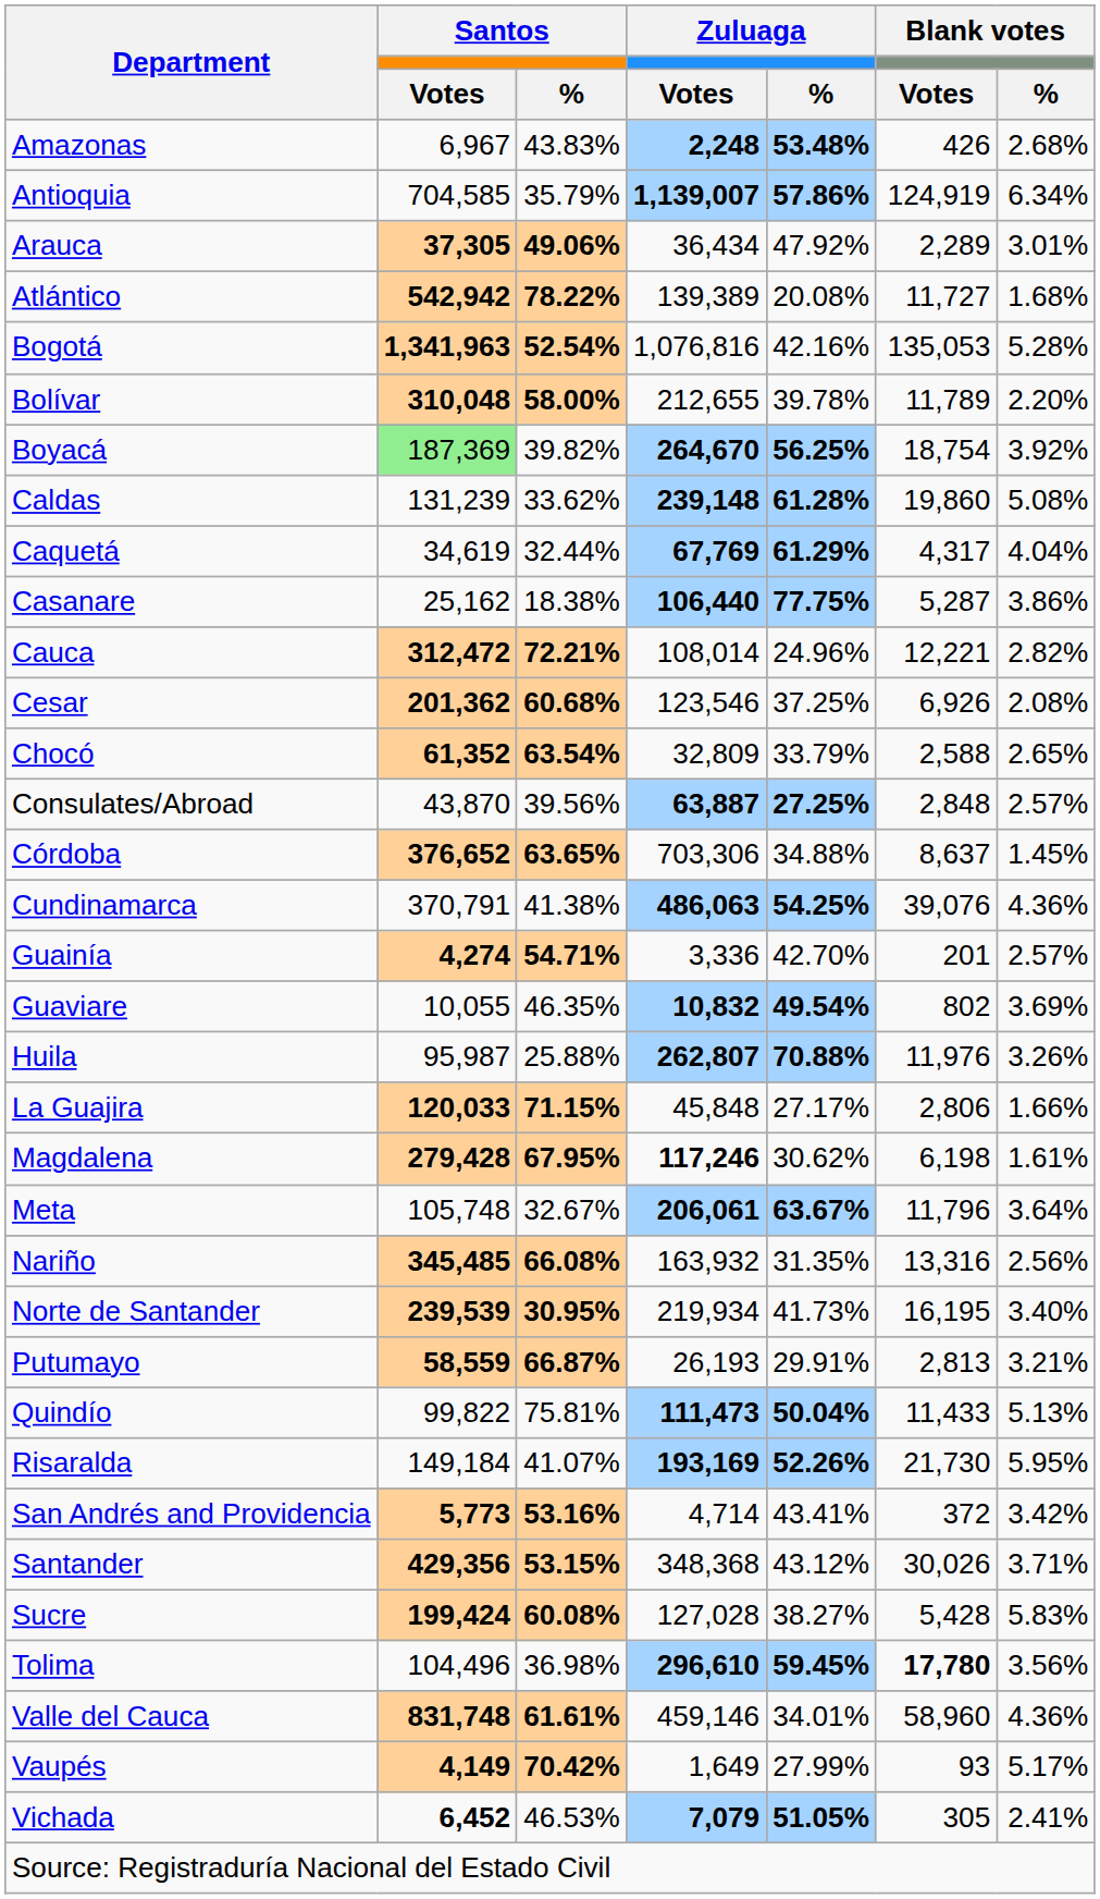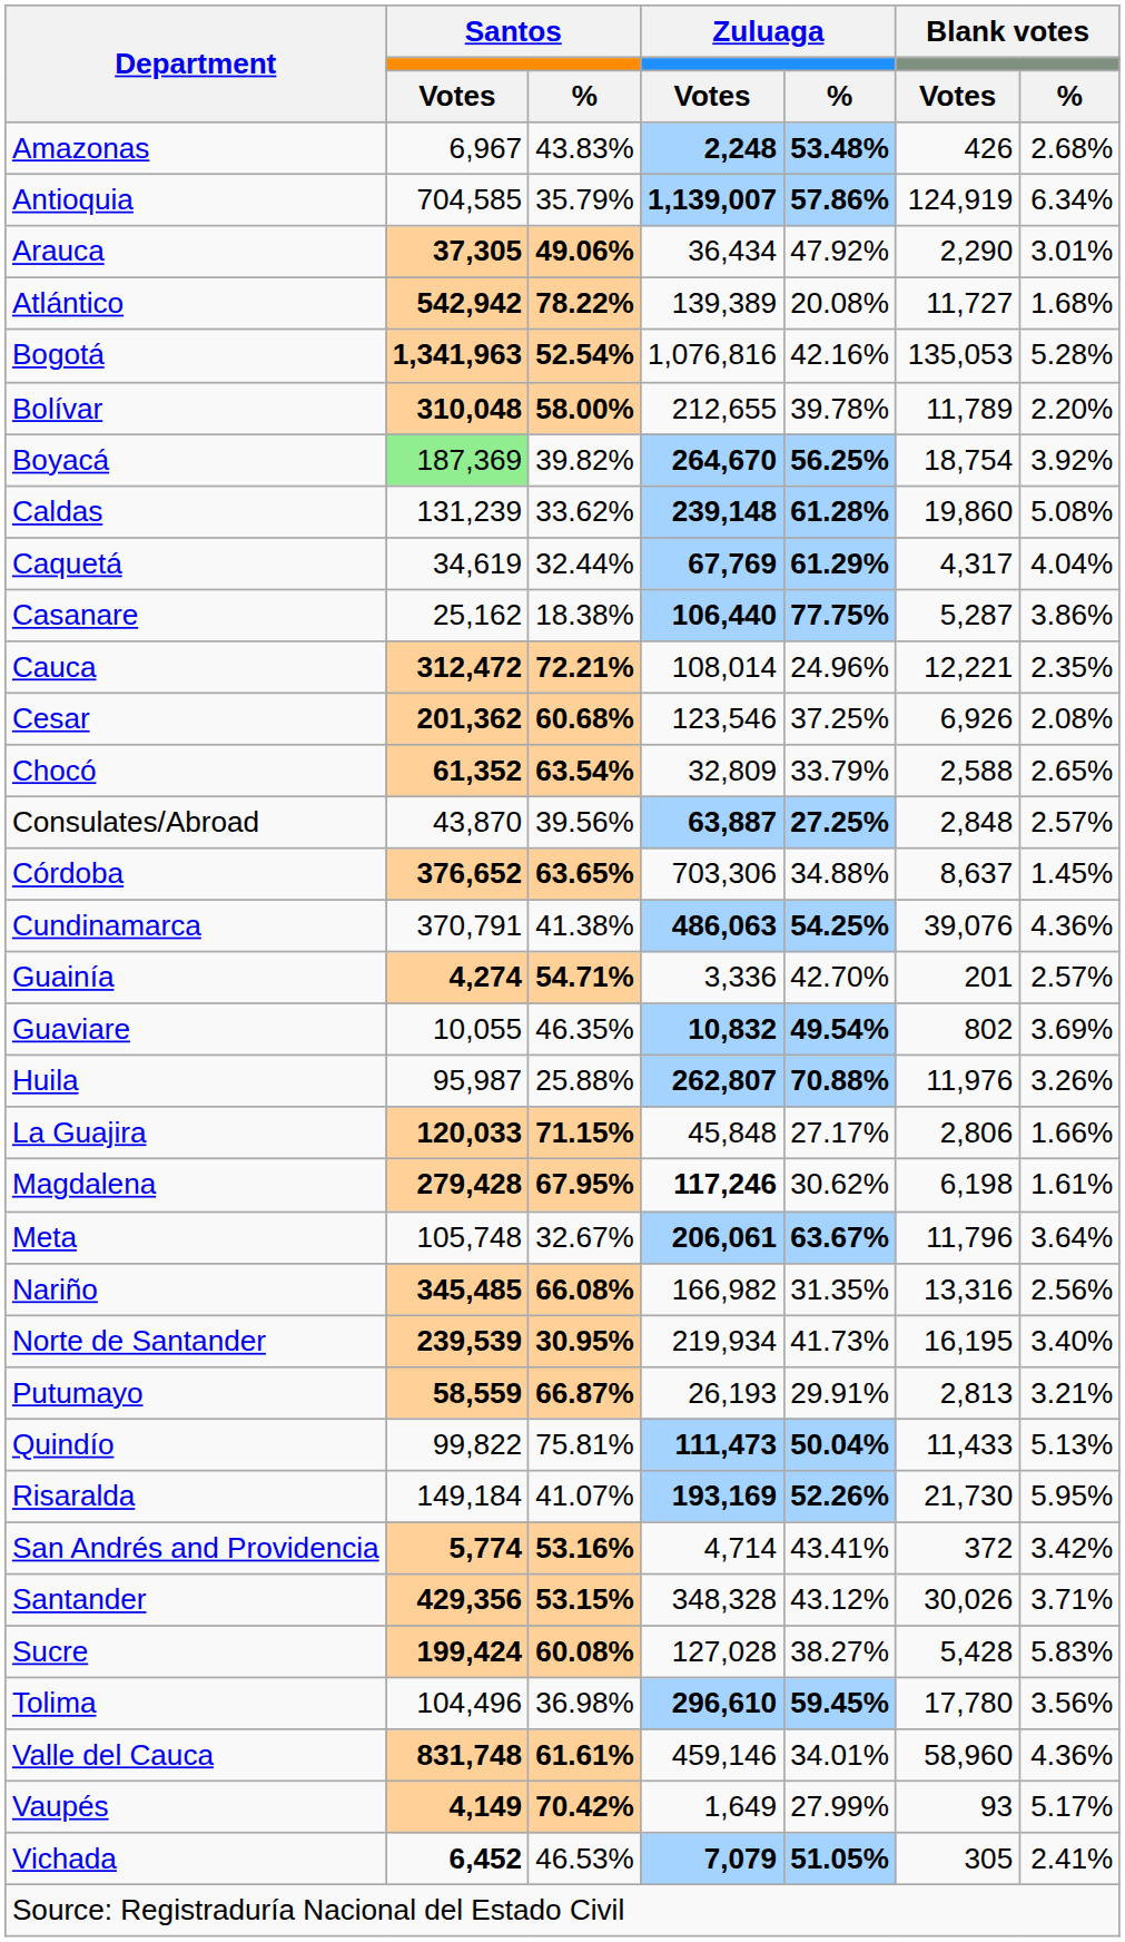 <table class="wikitable sortable" style="text-align:right; font-size:95%; line-height:20px;">
 <tr>
 <th rowspan="3"><a href='#'>Department</a></th>
 <th colspan="2" style="width:110px;"><a href='#'>Santos</a></th>
 <th colspan="2" style="width:110px;"><a href='#'>Zuluaga</a></th>
 <th colspan="2" style="width:110px;">Blank votes</th>
 </tr>
 <tr>
 <th colspan="2" style="background:#FF8C00"></th>
 <th colspan="2" style="background:#1E90FF"></th>
 <th colspan="2" style="background:#809080"></th>
 </tr>
 <tr>
 <th>Votes</th>
 <th>%</th>
 <th>Votes</th>
 <th>%</th>
 <th>Votes</th>
 <th>%</th>
 </tr>
 <tr>
 <td style="text-align:left;"><a href='#'>Amazonas</a></td>
 <td>6,967</td>
 <td>43.83%</td>
 <td style="background:#a5d3ff;"><strong>2,248</strong></td>
 <td style="background:#a5d3ff;"><strong>53.48%</strong></td>
 <td>426</td>
 <td>2.68%</td>
 </tr>
 <tr>
 <td style="text-align:left;"><a href='#'>Antioquia</a></td>
 <td>704,585</td>
 <td>35.79%</td>
 <td style="background:#a5d3ff;"><strong>1,139,007</strong></td>
 <td style="background:#a5d3ff;"><strong>57.86%</strong></td>
 <td>124,919</td>
 <td>6.34%</td>
 </tr>
 <tr>
 <td style="text-align:left;"><a href='#'>Arauca</a></td>
 <td style="background:#ffd199;"><strong>37,305</strong></td>
 <td style="background:#ffd199;"><strong>49.06%</strong></td>
 <td>36,434</td>
 <td>47.92%</td>
-<td>2,289</td>
+<td>2,290</td>
 <td>3.01%</td>
 </tr>
 <tr>
 <td style="text-align:left;"><a href='#'>Atlántico</a></td>
 <td style="background:#ffd199;"><strong>542,942</strong></td>
 <td style="background:#ffd199;"><strong>78.22%</strong></td>
 <td>139,389</td>
 <td>20.08%</td>
 <td>11,727</td>
 <td>1.68%</td>
 </tr>
 <tr>
 <td style="text-align:left;"><a href='#'>Bogotá</a></td>
 <td style="background:#ffd199;"><strong>1,341,963</strong></td>
 <td style="background:#ffd199;"><strong>52.54%</strong></td>
 <td>1,076,816</td>
 <td>42.16%</td>
 <td>135,053</td>
 <td>5.28%</td>
 </tr>
 <tr>
 <td style="text-align:left;"><a href='#'>Bolívar</a></td>
 <td style="background:#ffd199;"><strong>310,048</strong></td>
 <td style="background:#ffd199;"><strong>58.00%</strong></td>
 <td>212,655</td>
 <td>39.78%</td>
 <td>11,789</td>
 <td>2.20%</td>
 </tr>
 <tr>
 <td style="text-align:left;"><a href='#'>Boyacá</a></td>
 <td style="background: lightgreen;">187,369</td>
 <td>39.82%</td>
 <td style="background:#a5d3ff;"><strong>264,670</strong></td>
 <td style="background:#a5d3ff;"><strong>56.25%</strong></td>
 <td>18,754</td>
 <td>3.92%</td>
 </tr>
 <tr>
 <td style="text-align:left;"><a href='#'>Caldas</a></td>
 <td>131,239</td>
 <td>33.62%</td>
 <td style="background:#a5d3ff;"><strong>239,148</strong></td>
 <td style="background:#a5d3ff;"><strong>61.28%</strong></td>
 <td>19,860</td>
 <td>5.08%</td>
 </tr>
 <tr>
 <td style="text-align:left;"><a href='#'>Caquetá</a></td>
 <td>34,619</td>
 <td>32.44%</td>
 <td style="background:#a5d3ff;"><strong>67,769</strong></td>
 <td style="background:#a5d3ff;"><strong>61.29%</strong></td>
 <td>4,317</td>
 <td>4.04%</td>
 </tr>
 <tr>
 <td style="text-align:left;"><a href='#'>Casanare</a></td>
 <td>25,162</td>
 <td>18.38%</td>
 <td style="background:#a5d3ff;"><strong>106,440</strong></td>
 <td style="background:#a5d3ff;"><strong>77.75%</strong></td>
 <td>5,287</td>
 <td>3.86%</td>
 </tr>
 <tr>
 <td style="text-align:left;"><a href='#'>Cauca</a></td>
 <td style="background:#ffd199;"><strong>312,472</strong></td>
 <td style="background:#ffd199;"><strong>72.21%</strong></td>
 <td>108,014</td>
 <td>24.96%</td>
 <td>12,221</td>
-<td>2.82%</td>
+<td>2.35%</td>
 </tr>
 <tr>
 <td style="text-align:left;"><a href='#'>Cesar</a></td>
 <td style="background:#ffd199;"><strong>201,362</strong></td>
 <td style="background:#ffd199;"><strong>60.68%</strong></td>
 <td>123,546</td>
 <td>37.25%</td>
 <td>6,926</td>
 <td>2.08%</td>
 </tr>
 <tr>
 <td style="text-align:left;"><a href='#'>Chocó</a></td>
 <td style="background:#ffd199;"><strong>61,352</strong></td>
 <td style="background:#ffd199;"><strong>63.54%</strong></td>
 <td>32,809</td>
 <td>33.79%</td>
 <td>2,588</td>
 <td>2.65%</td>
 </tr>
 <tr>
 <td style="text-align:left;">Consulates/Abroad</td>
 <td>43,870</td>
 <td>39.56%</td>
 <td style="background:#a5d3ff;"><strong>63,887</strong></td>
 <td style="background:#a5d3ff;"><strong>27.25%</strong></td>
 <td>2,848</td>
 <td>2.57%</td>
 </tr>
 <tr>
 <td style="text-align:left;"><a href='#'>Córdoba</a></td>
 <td style="background:#ffd199;"><strong>376,652</strong></td>
 <td style="background:#ffd199;"><strong>63.65%</strong></td>
 <td>703,306</td>
 <td>34.88%</td>
 <td>8,637</td>
 <td>1.45%</td>
 </tr>
 <tr>
 <td style="text-align:left;"><a href='#'>Cundinamarca</a></td>
 <td>370,791</td>
 <td>41.38%</td>
 <td style="background:#a5d3ff;"><strong>486,063</strong></td>
 <td style="background:#a5d3ff;"><strong>54.25%</strong></td>
 <td>39,076</td>
 <td>4.36%</td>
 </tr>
 <tr>
 <td style="text-align:left;"><a href='#'>Guainía</a></td>
 <td style="background:#ffd199;"><strong>4,274</strong></td>
 <td style="background:#ffd199;"><strong>54.71%</strong></td>
 <td>3,336</td>
 <td>42.70%</td>
 <td>201</td>
 <td>2.57%</td>
 </tr>
 <tr>
 <td style="text-align:left;"><a href='#'>Guaviare</a></td>
 <td>10,055</td>
 <td>46.35%</td>
 <td style="background:#a5d3ff;"><strong>10,832</strong></td>
 <td style="background:#a5d3ff;"><strong>49.54%</strong></td>
 <td>802</td>
 <td>3.69%</td>
 </tr>
 <tr>
 <td style="text-align:left;"><a href='#'>Huila</a></td>
 <td>95,987</td>
 <td>25.88%</td>
 <td style="background:#a5d3ff;"><strong>262,807</strong></td>
 <td style="background:#a5d3ff;"><strong>70.88%</strong></td>
 <td>11,976</td>
 <td>3.26%</td>
 </tr>
 <tr>
 <td style="text-align:left;"><a href='#'>La Guajira</a></td>
 <td style="background:#ffd199;"><strong>120,033</strong></td>
 <td style="background:#ffd199;"><strong>71.15%</strong></td>
 <td>45,848</td>
 <td>27.17%</td>
 <td>2,806</td>
 <td>1.66%</td>
 </tr>
 <tr>
 <td style="text-align:left;"><a href='#'>Magdalena</a></td>
 <td style="background:#ffd199;"><strong>279,428</strong></td>
 <td style="background:#ffd199;"><strong>67.95%</strong></td>
 <td><strong>117,246</strong></td>
 <td>30.62%</td>
 <td>6,198</td>
 <td>1.61%</td>
 </tr>
 <tr>
 <td style="text-align:left;"><a href='#'>Meta</a></td>
 <td>105,748</td>
 <td>32.67%</td>
 <td style="background:#a5d3ff;"><strong>206,061</strong></td>
 <td style="background:#a5d3ff;"><strong>63.67%</strong></td>
 <td>11,796</td>
 <td>3.64%</td>
 </tr>
 <tr>
 <td style="text-align:left;"><a href='#'>Nariño</a></td>
 <td style="background:#ffd199;"><strong>345,485</strong></td>
 <td style="background:#ffd199;"><strong>66.08%</strong></td>
-<td>163,932</td>
+<td>166,982</td>
 <td>31.35%</td>
 <td>13,316</td>
 <td>2.56%</td>
 </tr>
 <tr>
 <td style="text-align:left;"><a href='#'>Norte de Santander</a></td>
 <td style="background:#ffd199;"><strong>239,539</strong></td>
 <td style="background:#ffd199;"><strong>30.95%</strong></td>
 <td>219,934</td>
 <td>41.73%</td>
 <td>16,195</td>
 <td>3.40%</td>
 </tr>
 <tr>
 <td style="text-align:left;"><a href='#'>Putumayo</a></td>
 <td style="background:#ffd199;"><strong>58,559</strong></td>
 <td style="background:#ffd199;"><strong>66.87%</strong></td>
 <td>26,193</td>
 <td>29.91%</td>
 <td>2,813</td>
 <td>3.21%</td>
 </tr>
 <tr>
 <td style="text-align:left;"><a href='#'>Quindío</a></td>
 <td>99,822</td>
 <td>75.81%</td>
 <td style="background:#a5d3ff;"><strong>111,473</strong></td>
 <td style="background:#a5d3ff;"><strong>50.04%</strong></td>
 <td>11,433</td>
 <td>5.13%</td>
 </tr>
 <tr>
 <td style="text-align:left;"><a href='#'>Risaralda</a></td>
 <td>149,184</td>
 <td>41.07%</td>
 <td style="background:#a5d3ff;"><strong>193,169</strong></td>
 <td style="background:#a5d3ff;"><strong>52.26%</strong></td>
 <td>21,730</td>
 <td>5.95%</td>
 </tr>
 <tr>
 <td style="text-align:left;"><a href='#'>San Andrés and Providencia</a></td>
-<td style="background:#ffd199;"><strong>5,773</strong></td>
+<td style="background:#ffd199;"><strong>5,774</strong></td>
 <td style="background:#ffd199;"><strong>53.16%</strong></td>
 <td>4,714</td>
 <td>43.41%</td>
 <td>372</td>
 <td>3.42%</td>
 </tr>
 <tr>
 <td style="text-align:left;"><a href='#'>Santander</a></td>
 <td style="background:#ffd199;"><strong>429,356</strong></td>
 <td style="background:#ffd199;"><strong>53.15%</strong></td>
-<td>348,368</td>
+<td>348,328</td>
 <td>43.12%</td>
 <td>30,026</td>
 <td>3.71%</td>
 </tr>
 <tr>
 <td style="text-align:left;"><a href='#'>Sucre</a></td>
 <td style="background:#ffd199;"><strong>199,424</strong></td>
 <td style="background:#ffd199;"><strong>60.08%</strong></td>
 <td>127,028</td>
 <td>38.27%</td>
 <td>5,428</td>
 <td>5.83%</td>
 </tr>
 <tr>
 <td style="text-align:left;"><a href='#'>Tolima</a></td>
 <td>104,496</td>
 <td>36.98%</td>
 <td style="background:#a5d3ff;"><strong>296,610</strong></td>
 <td style="background:#a5d3ff;"><strong>59.45%</strong></td>
-<td><strong>17,780</strong></td>
+<td>17,780</td>
 <td>3.56%</td>
 </tr>
 <tr>
 <td style="text-align:left;"><a href='#'>Valle del Cauca</a></td>
 <td style="background:#ffd199;"><strong>831,748</strong></td>
 <td style="background:#ffd199;"><strong>61.61%</strong></td>
 <td>459,146</td>
 <td>34.01%</td>
 <td>58,960</td>
 <td>4.36%</td>
 </tr>
 <tr>
 <td style="text-align:left;"><a href='#'>Vaupés</a></td>
 <td style="background:#ffd199;"><strong>4,149</strong></td>
 <td style="background:#ffd199;"><strong>70.42%</strong></td>
 <td>1,649</td>
 <td>27.99%</td>
 <td>93</td>
 <td>5.17%</td>
 </tr>
 <tr>
 <td style="text-align:left;"><a href='#'>Vichada</a></td>
 <td><strong>6,452</strong></td>
 <td>46.53%</td>
 <td style="background:#a5d3ff;"><strong>7,079</strong></td>
 <td style="background:#a5d3ff;"><strong>51.05%</strong></td>
 <td>305</td>
 <td>2.41%</td>
 </tr>
 <tr>
 <td align=left colspan="13">Source: Registraduría Nacional del Estado Civil</td>
 </tr>
 </table>
